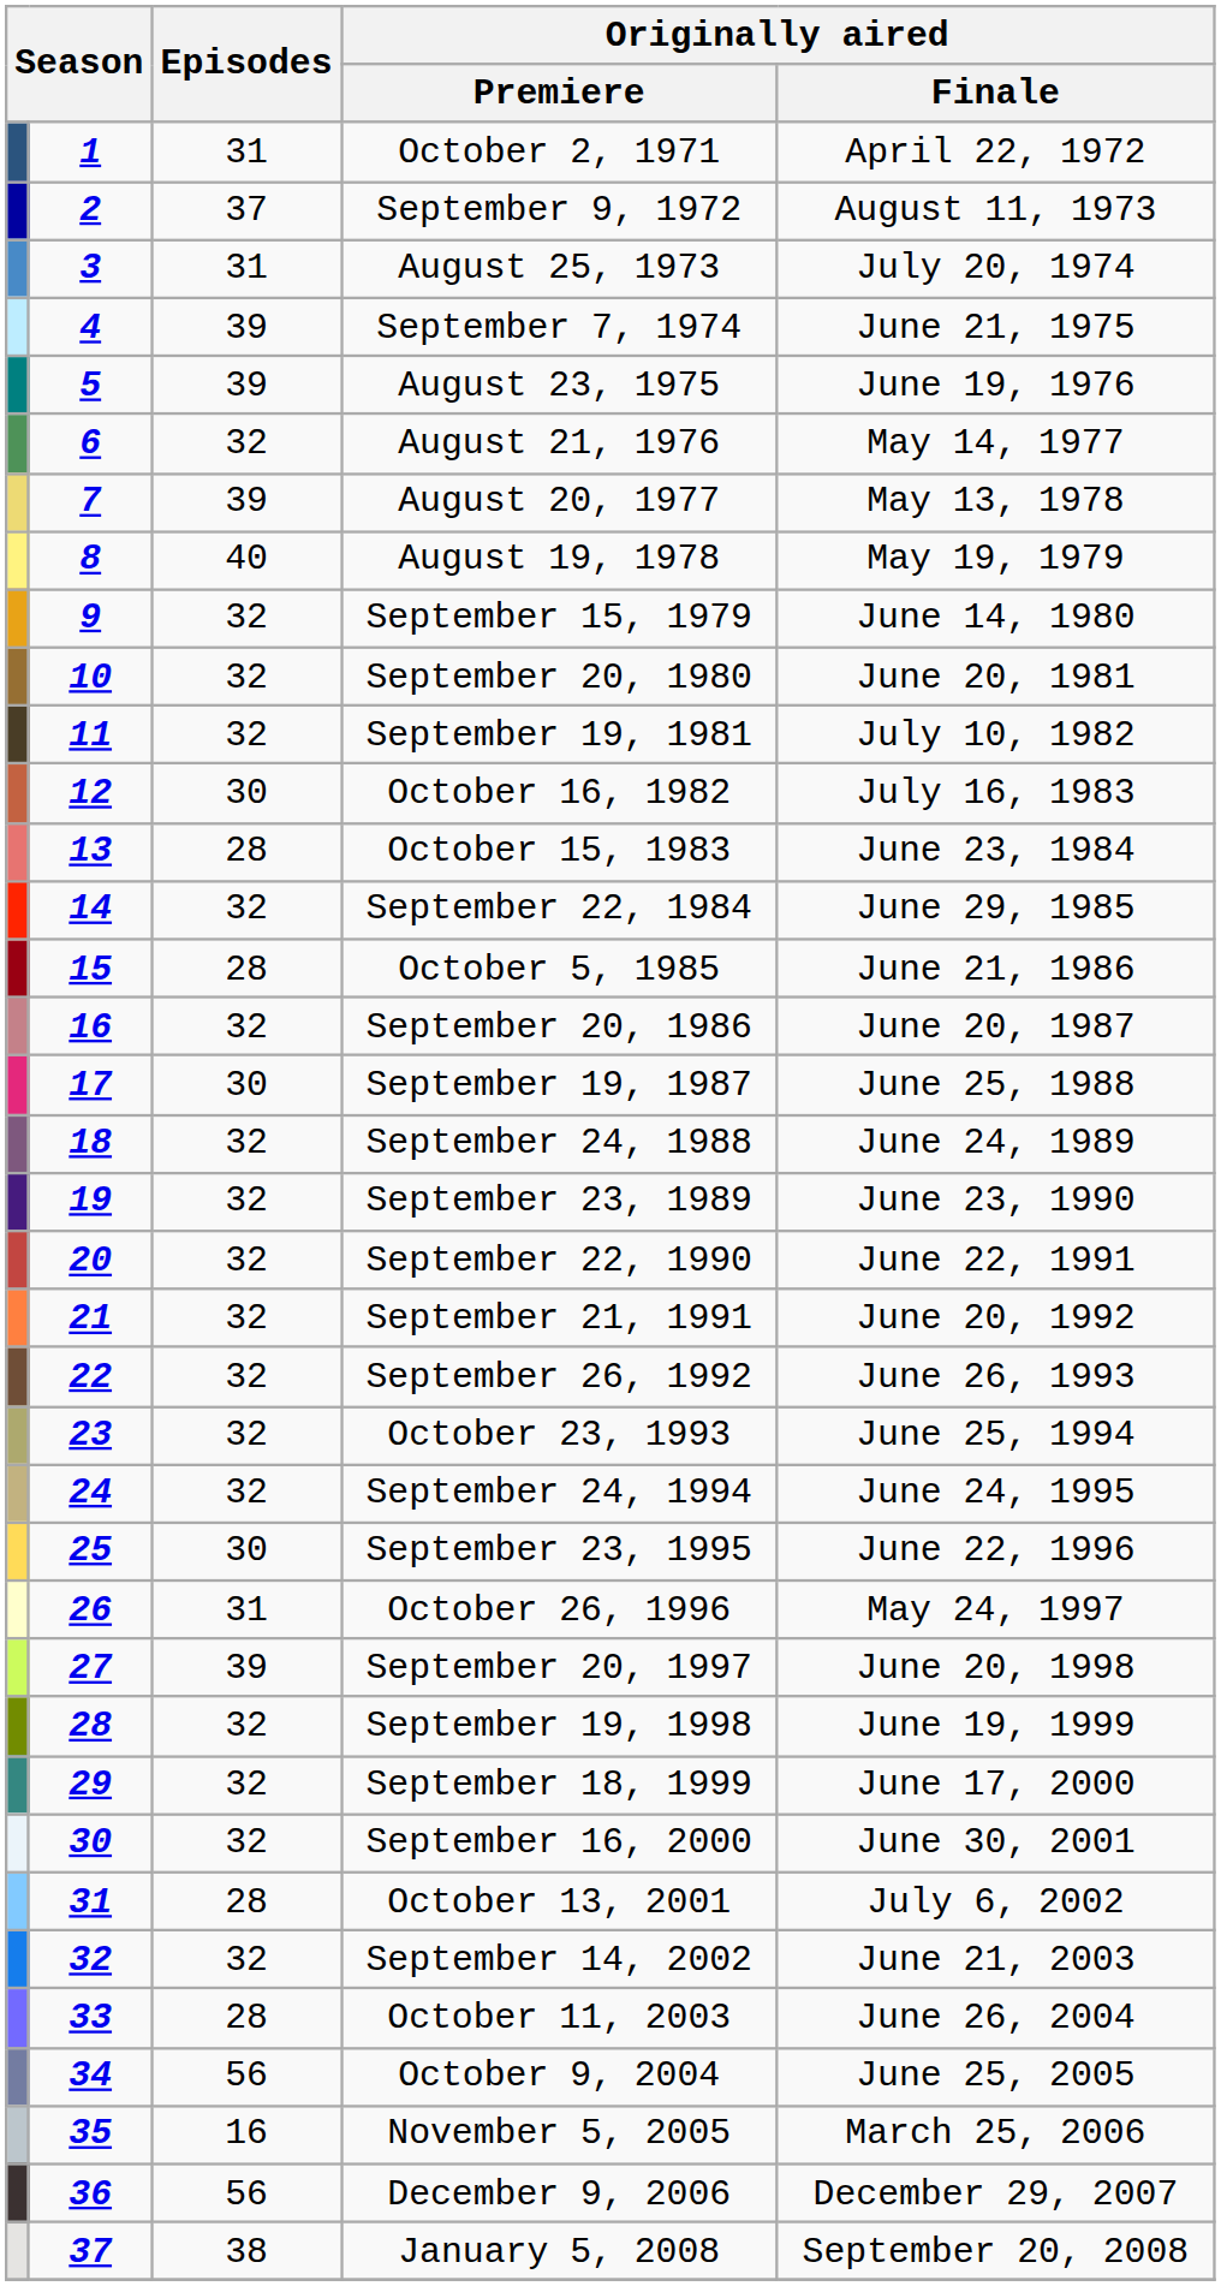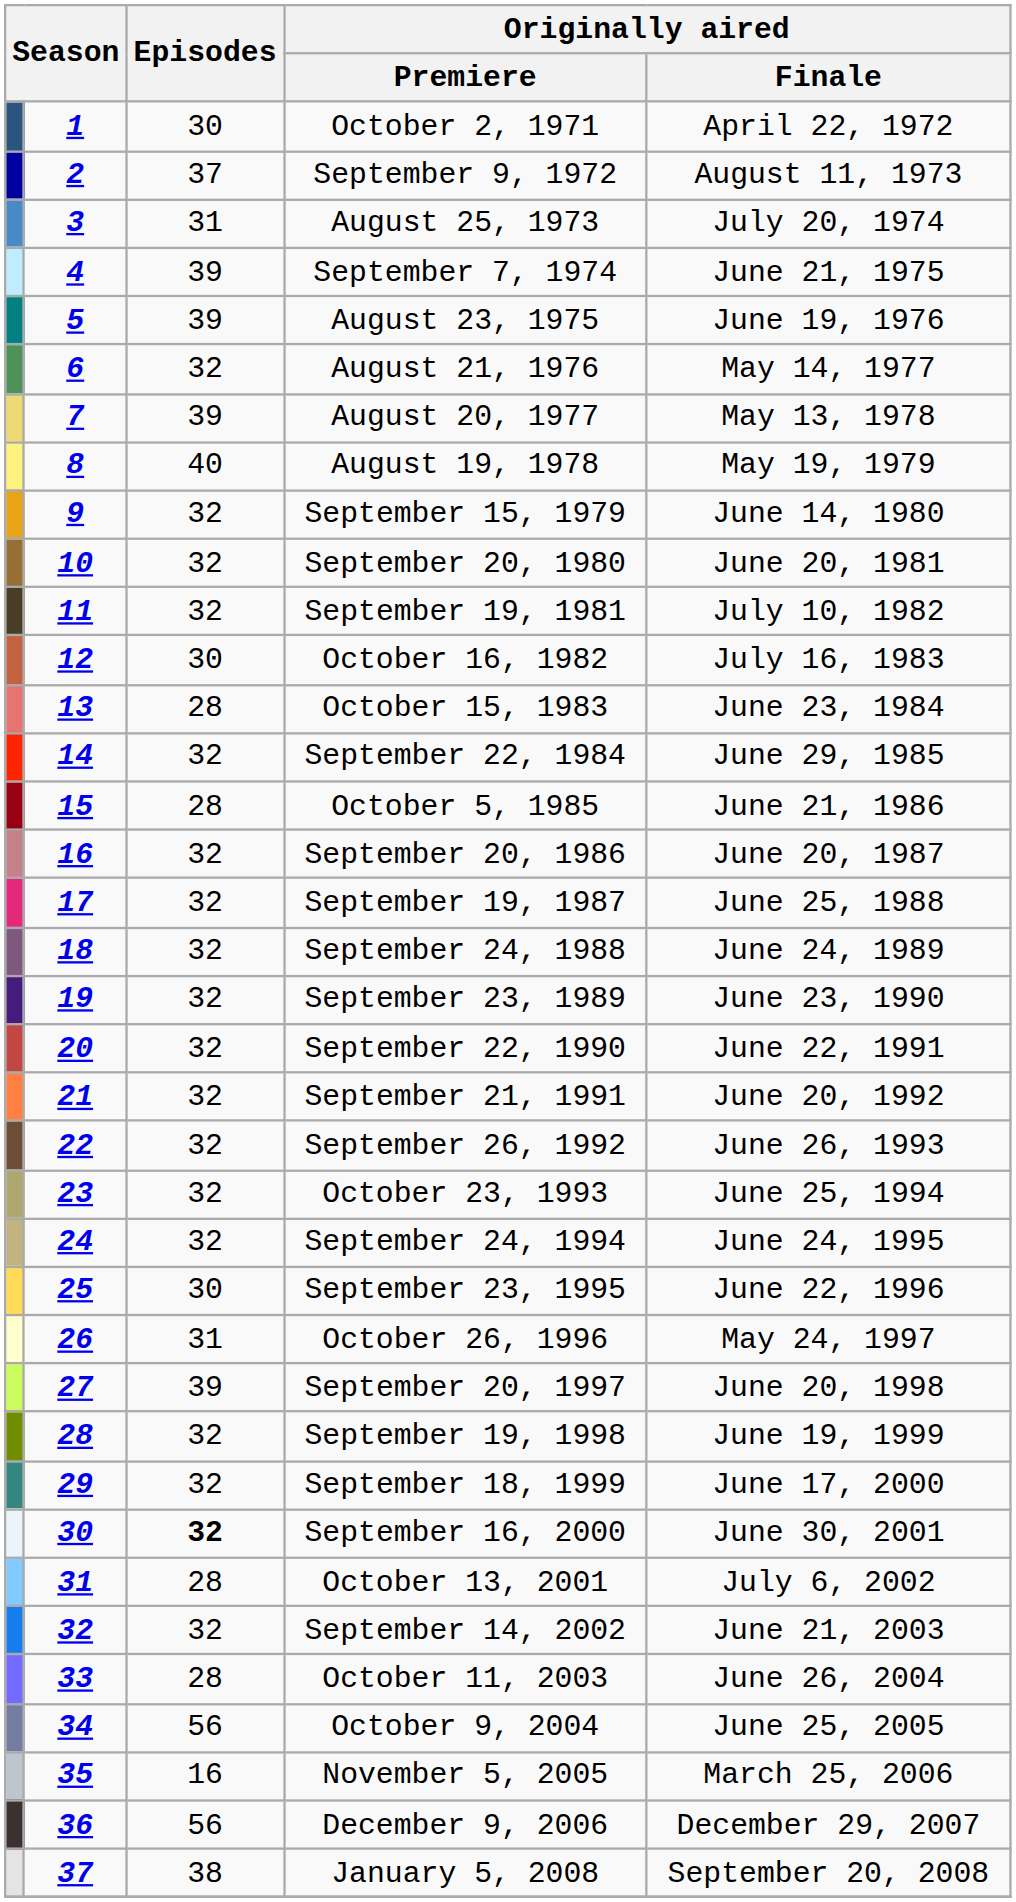 <table class="wikitable">
 <tr>
 <th colspan="2" rowspan="2" style="width:10px;">Season</th>
 <th rowspan="2" style="width:50px;">Episodes</th>
 <th colspan="2" style="width:311px;">Originally aired</th>
 </tr>
 <tr>
 <th>Premiere</th>
 <th>Finale</th>
 </tr>
 <tr>
 <td width="2px" bgcolor="2B547E" height="10px"></td>
 <td align="center"><a href='#'><strong><em>1</em></strong></a></td>
-<td align="center">31</td>
+<td align="center">30</td>
 <td align="center">October 2, 1971</td>
 <td align="center">April 22, 1972</td>
 </tr>
 <tr>
 <td width="2px" bgcolor="0000A0" height="10px"></td>
 <td align="center"><a href='#'><strong><em>2</em></strong></a></td>
 <td align="center">37</td>
 <td align="center">September 9, 1972</td>
 <td align="center">August 11, 1973</td>
 </tr>
 <tr>
 <td width="2px" bgcolor="488AC7" height="10px"></td>
 <td align="center"><a href='#'><strong><em>3</em></strong></a></td>
 <td align="center">31</td>
 <td align="center">August 25, 1973</td>
 <td align="center">July 20, 1974</td>
 </tr>
 <tr>
 <td width="2px" bgcolor="BDEDFF" height="10px"></td>
 <td align="center"><a href='#'><strong><em>4</em></strong></a></td>
 <td align="center">39</td>
 <td align="center">September 7, 1974</td>
 <td align="center">June 21, 1975</td>
 </tr>
 <tr>
 <td width="2px" bgcolor="008080" height="10px"></td>
 <td align="center"><a href='#'><strong><em>5</em></strong></a></td>
 <td align="center">39</td>
 <td align="center">August 23, 1975</td>
 <td align="center">June 19, 1976</td>
 </tr>
 <tr>
 <td width="2px" bgcolor="4E9258" height="10px"></td>
 <td align="center"><a href='#'><strong><em>6</em></strong></a></td>
 <td align="center">32</td>
 <td align="center">August 21, 1976</td>
 <td align="center">May 14, 1977</td>
 </tr>
 <tr>
 <td width="2px" bgcolor="EDDA74" height="10px"></td>
 <td align="center"><a href='#'><strong><em>7</em></strong></a></td>
 <td align="center">39</td>
 <td align="center">August 20, 1977</td>
 <td align="center">May 13, 1978</td>
 </tr>
 <tr>
 <td width="2px" bgcolor="FFF380" height="10px"></td>
 <td align="center"><a href='#'><strong><em>8</em></strong></a></td>
 <td align="center">40</td>
 <td align="center">August 19, 1978</td>
 <td align="center">May 19, 1979</td>
 </tr>
 <tr>
 <td width="2px" bgcolor="E8A317" height="10px"></td>
 <td align="center"><a href='#'><strong><em>9</em></strong></a></td>
 <td align="center">32</td>
 <td align="center">September 15, 1979</td>
 <td align="center">June 14, 1980</td>
 </tr>
 <tr>
 <td width="2px" bgcolor="966F33" height="10px"></td>
 <td align="center"><a href='#'><strong><em>10</em></strong></a></td>
 <td align="center">32</td>
 <td align="center">September 20, 1980</td>
 <td align="center">June 20, 1981</td>
 </tr>
 <tr>
 <td width="2px" bgcolor="493D26" height="10px"></td>
 <td align="center"><a href='#'><strong><em>11</em></strong></a></td>
 <td align="center">32</td>
 <td align="center">September 19, 1981</td>
 <td align="center">July 10, 1982</td>
 </tr>
 <tr>
 <td width="2px" bgcolor="C36241" height="10px"></td>
 <td align="center"><a href='#'><strong><em>12</em></strong></a></td>
 <td align="center">30</td>
 <td align="center">October 16, 1982</td>
 <td align="center">July 16, 1983</td>
 </tr>
 <tr>
 <td width="2px" bgcolor="E77471" height="10px"></td>
 <td align="center"><a href='#'><strong><em>13</em></strong></a></td>
 <td align="center">28</td>
 <td align="center">October 15, 1983</td>
 <td align="center">June 23, 1984</td>
 </tr>
 <tr>
 <td width="2px" bgcolor="FF2400" height="10px"></td>
 <td align="center"><a href='#'><strong><em>14</em></strong></a></td>
 <td align="center">32</td>
 <td align="center">September 22, 1984</td>
 <td align="center">June 29, 1985</td>
 </tr>
 <tr>
 <td width="2px" bgcolor="990012" height="10px"></td>
 <td align="center"><a href='#'><strong><em>15</em></strong></a></td>
 <td align="center">28</td>
 <td align="center">October 5, 1985</td>
 <td align="center">June 21, 1986</td>
 </tr>
 <tr>
 <td width="2px" bgcolor="C48189" height="10px"></td>
 <td align="center"><a href='#'><strong><em>16</em></strong></a></td>
 <td align="center">32</td>
 <td align="center">September 20, 1986</td>
 <td align="center">June 20, 1987</td>
 </tr>
 <tr>
 <td width="2px" bgcolor="E4287C" height="10px"></td>
 <td align="center"><a href='#'><strong><em>17</em></strong></a></td>
-<td align="center">30</td>
+<td align="center">32</td>
 <td align="center">September 19, 1987</td>
 <td align="center">June 25, 1988</td>
 </tr>
 <tr>
 <td width="2px" bgcolor="7E587E" height="10px"></td>
 <td align="center"><a href='#'><strong><em>18</em></strong></a></td>
 <td align="center">32</td>
 <td align="center">September 24, 1988</td>
 <td align="center">June 24, 1989</td>
 </tr>
 <tr>
 <td width="2px" bgcolor="461B7E" height="10px"></td>
 <td align="center"><a href='#'><strong><em>19</em></strong></a></td>
 <td align="center">32</td>
 <td align="center">September 23, 1989</td>
 <td align="center">June 23, 1990</td>
 </tr>
 <tr>
 <td width="2px" bgcolor="C24641" height="10px"></td>
 <td align="center"><a href='#'><strong><em>20</em></strong></a></td>
 <td align="center">32</td>
 <td align="center">September 22, 1990</td>
 <td align="center">June 22, 1991</td>
 </tr>
 <tr>
 <td width="2px" bgcolor="FF8040" height="10px"></td>
 <td align="center"><a href='#'><strong><em>21</em></strong></a></td>
 <td align="center">32</td>
 <td align="center">September 21, 1991</td>
 <td align="center">June 20, 1992</td>
 </tr>
 <tr>
 <td width="2px" bgcolor="6F4E37" height="10px"></td>
 <td align="center"><a href='#'><strong><em>22</em></strong></a></td>
 <td align="center">32</td>
 <td align="center">September 26, 1992</td>
 <td align="center">June 26, 1993</td>
 </tr>
 <tr>
 <td width="2px" bgcolor="ADA96E" height="10px"></td>
 <td align="center"><a href='#'><strong><em>23</em></strong></a></td>
 <td align="center">32</td>
 <td align="center">October 23, 1993</td>
 <td align="center">June 25, 1994</td>
 </tr>
 <tr>
 <td width="2px" bgcolor="C2B280" height="10px"></td>
 <td align="center"><a href='#'><strong><em>24</em></strong></a></td>
 <td align="center">32</td>
 <td align="center">September 24, 1994</td>
 <td align="center">June 24, 1995</td>
 </tr>
 <tr>
 <td width="2px" bgcolor="FFDB58" height="10px"></td>
 <td align="center"><a href='#'><strong><em>25</em></strong></a></td>
 <td align="center">30</td>
 <td align="center">September 23, 1995</td>
 <td align="center">June 22, 1996</td>
 </tr>
 <tr>
 <td width="2px" bgcolor="FFFFCC" height="10px"></td>
 <td align="center"><a href='#'><strong><em>26</em></strong></a></td>
 <td align="center">31</td>
 <td align="center">October 26, 1996</td>
 <td align="center">May 24, 1997</td>
 </tr>
 <tr>
 <td width="2px" bgcolor="CCFB5D" height="10px"></td>
 <td align="center"><a href='#'><strong><em>27</em></strong></a></td>
 <td align="center">39</td>
 <td align="center">September 20, 1997</td>
 <td align="center">June 20, 1998</td>
 </tr>
 <tr>
 <td width="2px" bgcolor="728C00" height="10px"></td>
 <td align="center"><a href='#'><strong><em>28</em></strong></a></td>
 <td align="center">32</td>
 <td align="center">September 19, 1998</td>
 <td align="center">June 19, 1999</td>
 </tr>
 <tr>
 <td width="2px" bgcolor="348781" height="10px"></td>
 <td align="center"><a href='#'><strong><em>29</em></strong></a></td>
 <td align="center">32</td>
 <td align="center">September 18, 1999</td>
 <td align="center">June 17, 2000</td>
 </tr>
 <tr>
 <td width="2px" bgcolor="EBF4FA" height="10px"></td>
 <td align="center"><a href='#'><strong><em>30</em></strong></a></td>
-<td align="center">32</td>
+<td align="center"><strong>32</strong></td>
 <td align="center">September 16, 2000</td>
 <td align="center">June 30, 2001</td>
 </tr>
 <tr>
 <td width="2px" bgcolor="82CAFF" height="10px"></td>
 <td align="center"><a href='#'><strong><em>31</em></strong></a></td>
 <td align="center">28</td>
 <td align="center">October 13, 2001</td>
 <td align="center">July 6, 2002</td>
 </tr>
 <tr>
 <td width="2px" bgcolor="157DEC" height="10px"></td>
 <td align="center"><a href='#'><strong><em>32</em></strong></a></td>
 <td align="center">32</td>
 <td align="center">September 14, 2002</td>
 <td align="center">June 21, 2003</td>
 </tr>
 <tr>
 <td width="2px" bgcolor="736AFF" height="10px"></td>
 <td align="center"><a href='#'><strong><em>33</em></strong></a></td>
 <td align="center">28</td>
 <td align="center">October 11, 2003</td>
 <td align="center">June 26, 2004</td>
 </tr>
 <tr>
 <td width="2px" bgcolor="737CA1" height="10px"></td>
 <td align="center"><a href='#'><strong><em>34</em></strong></a></td>
 <td align="center">56</td>
 <td align="center">October 9, 2004</td>
 <td align="center">June 25, 2005</td>
 </tr>
 <tr>
 <td width="2px" bgcolor="BCC6CC" height="10px"></td>
 <td align="center"><a href='#'><strong><em>35</em></strong></a></td>
 <td align="center">16</td>
 <td align="center">November 5, 2005</td>
 <td align="center">March 25, 2006</td>
 </tr>
 <tr>
 <td width="2px" bgcolor="3B3131" height="10px"></td>
 <td align="center"><a href='#'><strong><em>36</em></strong></a></td>
 <td align="center">56</td>
 <td align="center">December 9, 2006</td>
 <td align="center">December 29, 2007</td>
 </tr>
 <tr>
 <td width="2px" bgcolor="E5E4E2" height="10px"></td>
 <td align="center"><a href='#'><strong><em>37</em></strong></a></td>
 <td align="center">38</td>
 <td align="center">January 5, 2008</td>
 <td align="center">September 20, 2008</td>
 </tr>
 <tr>
 </tr>
 </table>
